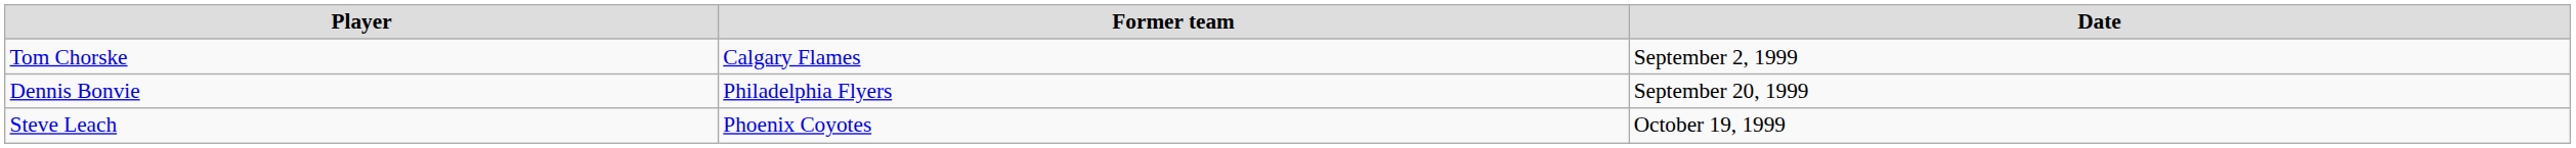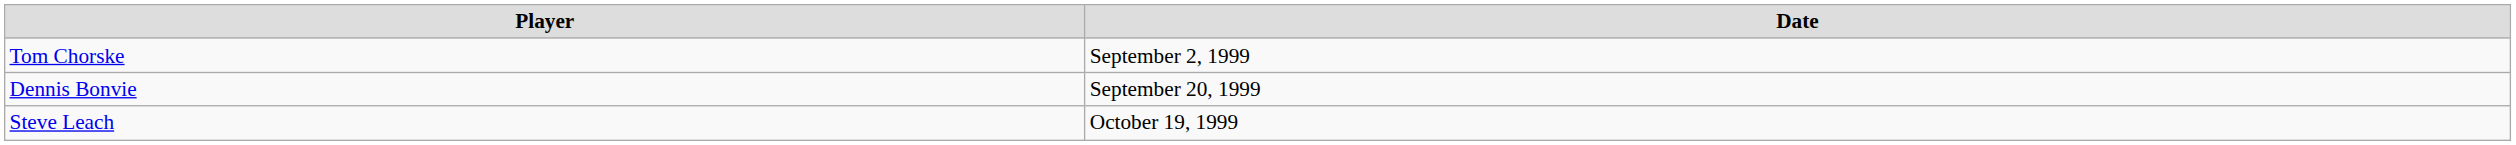 <table class="wikitable" style="width:95%;">
 <tr style="text-align:center; background:#ddd;">
 <td><strong>Player</strong></td>
-<td><strong>Former team</strong></td>
 <td><strong>Date</strong></td>
 </tr>
 <tr>
 <td><a href='#'>Tom Chorske</a></td>
-<td><a href='#'>Calgary Flames</a></td>
 <td>September 2, 1999</td>
 </tr>
 <tr>
 <td><a href='#'>Dennis Bonvie</a></td>
-<td><a href='#'>Philadelphia Flyers</a></td>
 <td>September 20, 1999</td>
 </tr>
 <tr>
 <td><a href='#'>Steve Leach</a></td>
-<td><a href='#'>Phoenix Coyotes</a></td>
 <td>October 19, 1999</td>
 </tr>
 </table>
